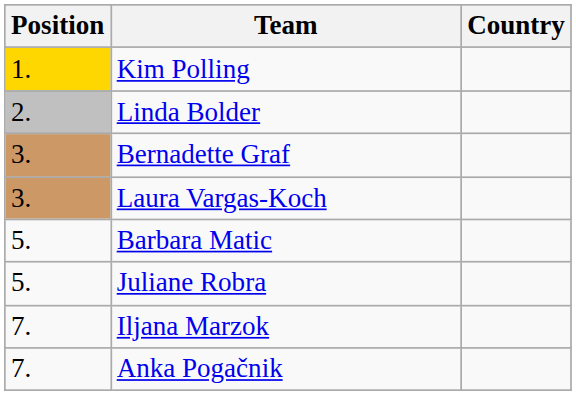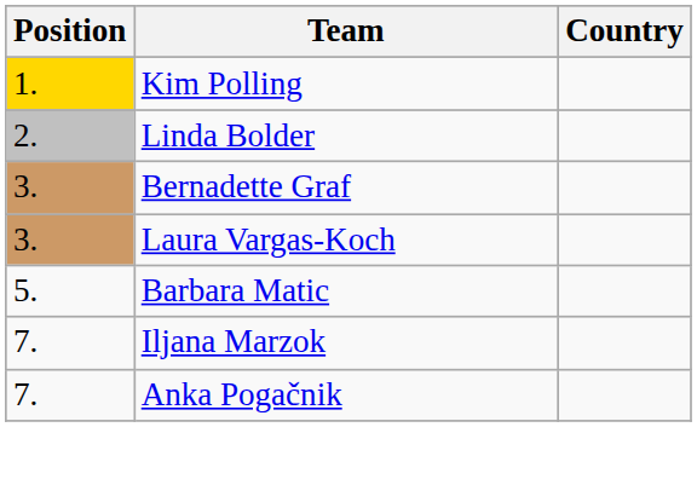 <table class=wikitable>
 <tr>
 <th width=10>Position</th>
 <th width=200>Team</th>
 <th>Country</th>
 </tr>
 <tr>
 <td bgcolor=gold>1.</td>
 <td><a href='#'>Kim Polling</a></td>
 <td></td>
 </tr>
 <tr>
 <td bgcolor="silver">2.</td>
 <td><a href='#'>Linda Bolder</a></td>
 <td></td>
 </tr>
 <tr>
 <td bgcolor="CC9966">3.</td>
 <td><a href='#'>Bernadette Graf</a></td>
 <td></td>
 </tr>
 <tr>
 <td bgcolor="CC9966">3.</td>
 <td><a href='#'>Laura Vargas-Koch</a></td>
 <td></td>
 </tr>
 <tr>
 <td>5.</td>
 <td><a href='#'>Barbara Matic</a></td>
 <td></td>
 </tr>
 <tr>
-<td>5.</td>
-<td><a href='#'>Juliane Robra</a></td>
-<td></td>
-</tr>
-<tr>
 <td>7.</td>
 <td><a href='#'>Iljana Marzok</a></td>
 <td></td>
 </tr>
 <tr>
 <td>7.</td>
 <td><a href='#'>Anka Pogačnik</a></td>
 <td></td>
 </tr>
 </table>
